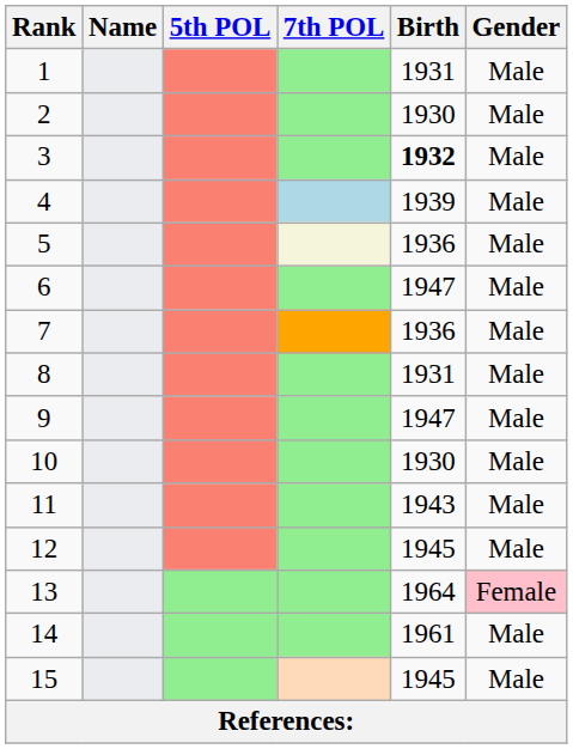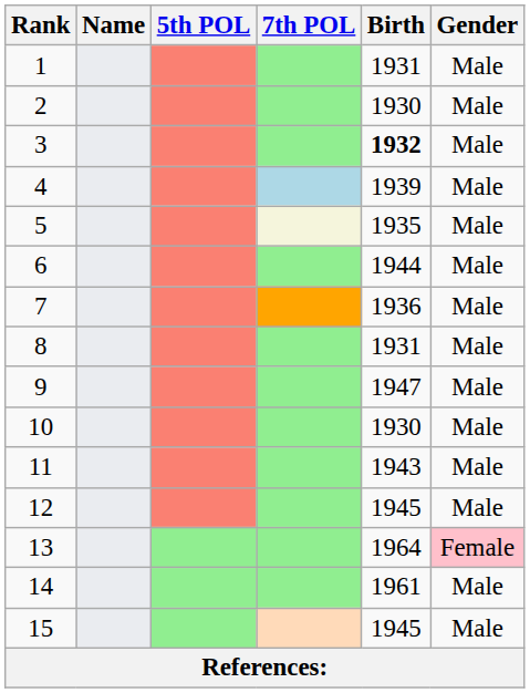 <table class="wikitable sortable" style=text-align:center>
 <tr>
 <th>Rank</th>
 <th>Name</th>
 <th unsortable><a href='#'>5th POL</a></th>
 <th unsortable><a href='#'>7th POL</a></th>
 <th>Birth</th>
 <th>Gender</th>
 </tr>
 <tr>
 <td>1</td>
 <td bgcolor = #EAECF0></td>
 <td bgcolor = Salmon></td>
 <td bgcolor = LightGreen></td>
 <td>1931</td>
 <td>Male</td>
 </tr>
 <tr>
 <td>2</td>
 <td bgcolor = #EAECF0></td>
 <td bgcolor = Salmon></td>
 <td bgcolor = LightGreen></td>
 <td>1930</td>
 <td>Male</td>
 </tr>
 <tr>
 <td>3</td>
 <td bgcolor = #EAECF0></td>
 <td bgcolor = Salmon></td>
 <td bgcolor = LightGreen></td>
 <td><strong>1932</strong></td>
 <td>Male</td>
 </tr>
 <tr>
 <td>4</td>
 <td bgcolor = #EAECF0></td>
 <td bgcolor = Salmon></td>
 <td bgcolor = LightBlue></td>
 <td>1939</td>
 <td>Male</td>
 </tr>
 <tr>
 <td>5</td>
 <td bgcolor = #EAECF0></td>
 <td bgcolor = Salmon></td>
 <td bgcolor = Beige></td>
-<td>1936</td>
+<td>1935</td>
 <td>Male</td>
 </tr>
 <tr>
 <td>6</td>
 <td bgcolor = #EAECF0></td>
 <td bgcolor = Salmon></td>
 <td bgcolor = LightGreen></td>
-<td>1947</td>
+<td>1944</td>
 <td>Male</td>
 </tr>
 <tr>
 <td>7</td>
 <td bgcolor = #EAECF0></td>
 <td bgcolor = Salmon></td>
 <td bgcolor = Orange></td>
 <td>1936</td>
 <td>Male</td>
 </tr>
 <tr>
 <td>8</td>
 <td bgcolor = #EAECF0></td>
 <td bgcolor = Salmon></td>
 <td bgcolor = LightGreen></td>
 <td>1931</td>
 <td>Male</td>
 </tr>
 <tr>
 <td>9</td>
 <td bgcolor = #EAECF0></td>
 <td bgcolor = Salmon></td>
 <td bgcolor = LightGreen></td>
 <td>1947</td>
 <td>Male</td>
 </tr>
 <tr>
 <td>10</td>
 <td bgcolor = #EAECF0></td>
 <td bgcolor = Salmon></td>
 <td bgcolor = LightGreen></td>
 <td>1930</td>
 <td>Male</td>
 </tr>
 <tr>
 <td>11</td>
 <td bgcolor = #EAECF0></td>
 <td bgcolor = Salmon></td>
 <td bgcolor = LightGreen></td>
 <td>1943</td>
 <td>Male</td>
 </tr>
 <tr>
 <td>12</td>
 <td bgcolor = #EAECF0></td>
 <td bgcolor = Salmon></td>
 <td bgcolor = LightGreen></td>
 <td>1945</td>
 <td>Male</td>
 </tr>
 <tr>
 <td>13</td>
 <td bgcolor = #EAECF0></td>
 <td bgcolor = LightGreen></td>
 <td bgcolor = LightGreen></td>
 <td>1964</td>
 <td bgcolor = Pink>Female</td>
 </tr>
 <tr>
 <td>14</td>
 <td bgcolor = #EAECF0></td>
 <td bgcolor = LightGreen></td>
 <td bgcolor = LightGreen></td>
 <td>1961</td>
 <td>Male</td>
 </tr>
 <tr>
 <td>15</td>
 <td bgcolor = #EAECF0></td>
 <td bgcolor = LightGreen></td>
 <td bgcolor = PeachPuff></td>
 <td>1945</td>
 <td>Male</td>
 </tr>
 <tr class=sortbottom>
 <th colspan = "7" align = left><strong>References:</strong><br></th>
 </tr>
 </table>
